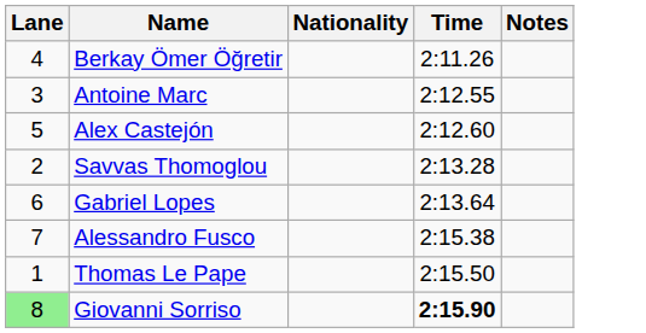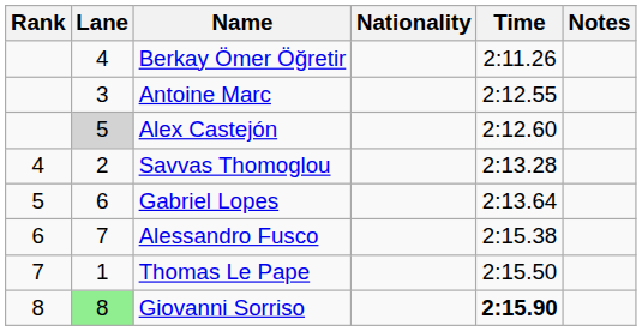 <table class="wikitable sortable" style="text-align:center">
 <tr>
+<th>Rank</th>
 <th>Lane</th>
 <th>Name</th>
 <th>Nationality</th>
 <th>Time</th>
 <th>Notes</th>
 </tr>
 <tr>
+<td></td>
 <td>4</td>
 <td align=left><a href='#'>Berkay Ömer Öğretir</a></td>
 <td align=left></td>
 <td>2:11.26</td>
 <td></td>
 </tr>
 <tr>
+<td></td>
 <td>3</td>
 <td align=left><a href='#'>Antoine Marc</a></td>
 <td align=left></td>
 <td>2:12.55</td>
 <td></td>
 </tr>
 <tr>
-<td>5</td>
+<td></td>
+<td style="background: lightgrey;">5</td>
 <td align=left><a href='#'>Alex Castejón</a></td>
 <td align=left></td>
 <td>2:12.60</td>
 <td></td>
 </tr>
 <tr>
+<td>4</td>
 <td>2</td>
 <td align=left><a href='#'>Savvas Thomoglou</a></td>
 <td align=left></td>
 <td>2:13.28</td>
 <td></td>
 </tr>
 <tr>
+<td>5</td>
 <td>6</td>
 <td align=left><a href='#'>Gabriel Lopes</a></td>
 <td align=left></td>
 <td>2:13.64</td>
 <td></td>
 </tr>
 <tr>
+<td>6</td>
 <td>7</td>
 <td align=left><a href='#'>Alessandro Fusco</a></td>
 <td align=left></td>
 <td>2:15.38</td>
 <td></td>
 </tr>
 <tr>
+<td>7</td>
 <td>1</td>
 <td align=left><a href='#'>Thomas Le Pape</a></td>
 <td align=left></td>
 <td>2:15.50</td>
 <td></td>
 </tr>
 <tr>
+<td>8</td>
 <td style="background: lightgreen;">8</td>
 <td align=left><a href='#'>Giovanni Sorriso</a></td>
 <td align=left></td>
 <td><strong>2:15.90</strong></td>
 <td></td>
 </tr>
 </table>
